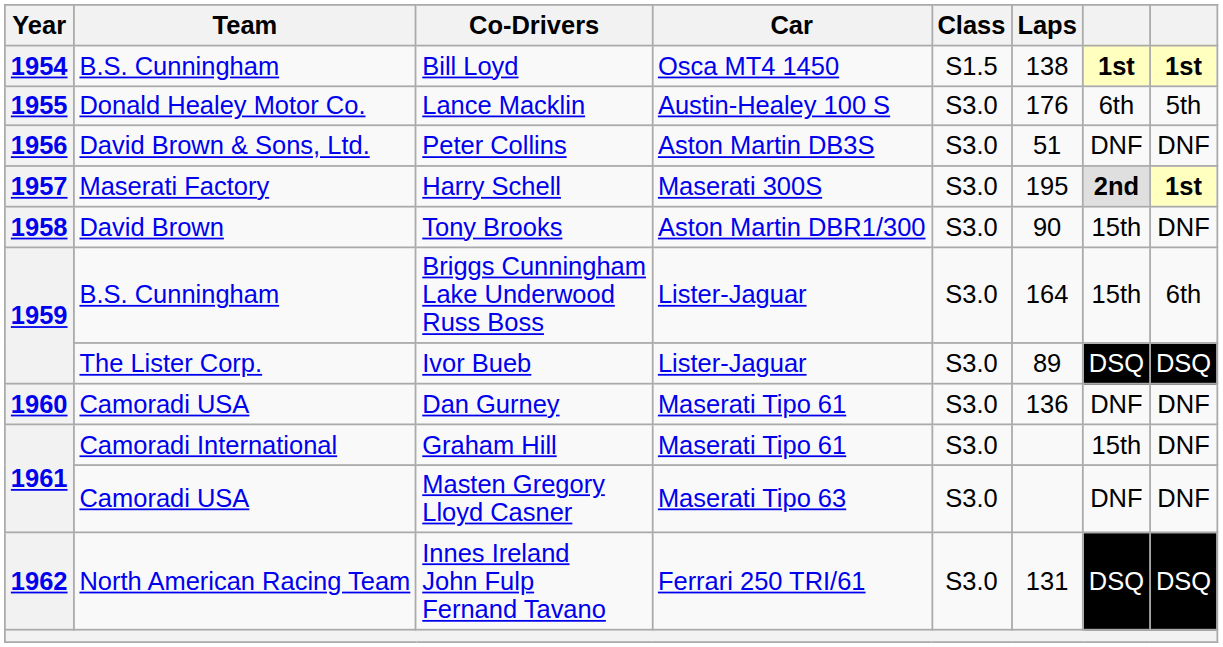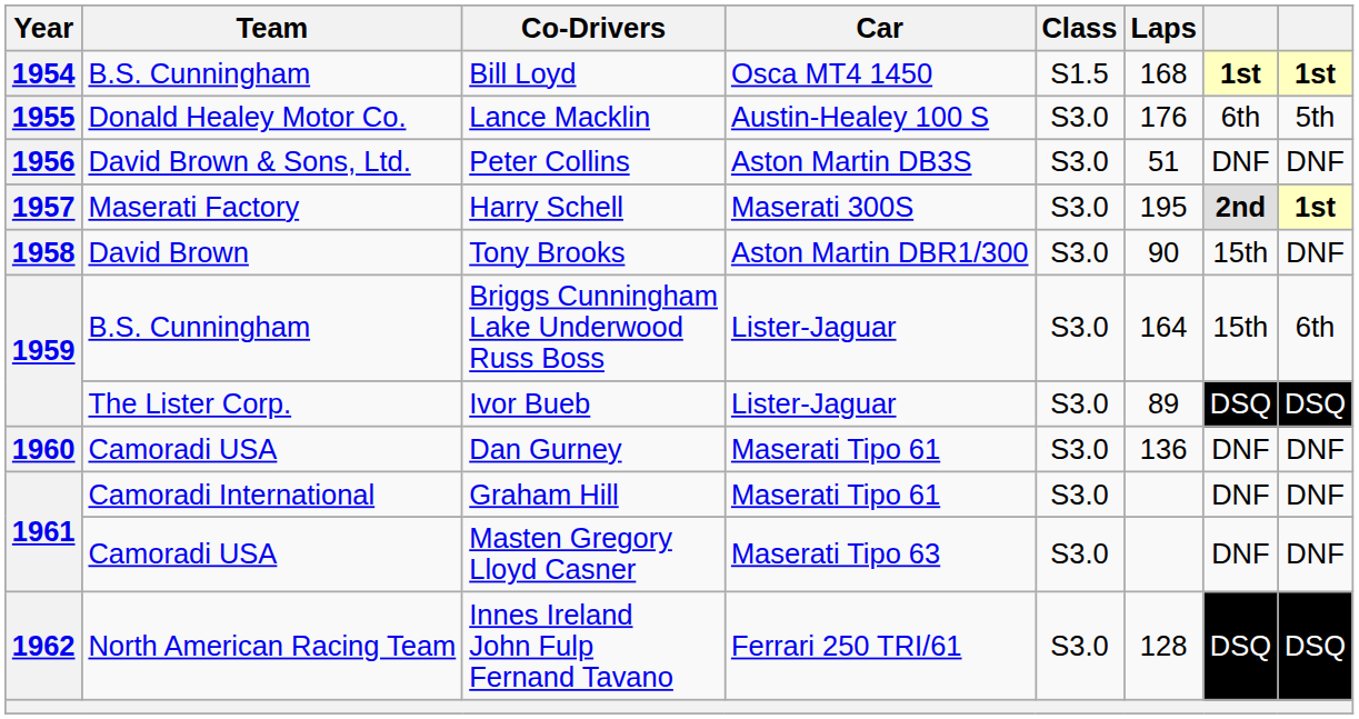 <table class="wikitable" style="text-align:center; font-size:90%">
 <tr>
 <th>Year</th>
 <th>Team</th>
 <th>Co-Drivers</th>
 <th>Car</th>
 <th>Class</th>
 <th>Laps</th>
 <th></th>
 <th></th>
 </tr>
 <tr>
 <th><a href='#'>1954</a></th>
 <td align="left"> <a href='#'>B.S. Cunningham</a></td>
 <td align="left"> <a href='#'>Bill Loyd</a></td>
 <td align="left"><a href='#'>Osca MT4 1450</a></td>
 <td>S1.5</td>
-<td>138</td>
+<td>168</td>
 <td style="background:#FFFFBF"><strong>1st</strong></td>
 <td style="background:#FFFFBF"><strong>1st</strong></td>
 </tr>
 <tr>
 <th><a href='#'>1955</a></th>
 <td align="left"> <a href='#'>Donald Healey Motor Co.</a></td>
 <td align="left"> <a href='#'>Lance Macklin</a></td>
 <td align="left"><a href='#'>Austin-Healey 100 S</a></td>
 <td>S3.0</td>
 <td>176</td>
 <td>6th</td>
 <td>5th</td>
 </tr>
 <tr>
 <th><a href='#'>1956</a></th>
 <td align="left"> <a href='#'>David Brown & Sons, Ltd.</a></td>
 <td align="left"> <a href='#'>Peter Collins</a></td>
 <td align="left"><a href='#'>Aston Martin DB3S</a></td>
 <td>S3.0</td>
 <td>51</td>
 <td>DNF</td>
 <td>DNF</td>
 </tr>
 <tr>
 <th><a href='#'>1957</a></th>
 <td align="left"> <a href='#'>Maserati Factory</a></td>
 <td align="left"> <a href='#'>Harry Schell</a></td>
 <td align="left"><a href='#'>Maserati 300S</a></td>
 <td>S3.0</td>
 <td>195</td>
 <td style="background:#DFDFDF"><strong>2nd</strong></td>
 <td style="background:#FFFFBF"><strong>1st</strong></td>
 </tr>
 <tr>
 <th><a href='#'>1958</a></th>
 <td align="left"> <a href='#'>David Brown</a></td>
 <td align="left"> <a href='#'>Tony Brooks</a></td>
 <td align="left"><a href='#'>Aston Martin DBR1/300</a></td>
 <td>S3.0</td>
 <td>90</td>
 <td>15th</td>
 <td>DNF</td>
 </tr>
 <tr>
 <th rowspan=2><a href='#'>1959</a></th>
 <td align="left"> <a href='#'>B.S. Cunningham</a></td>
 <td align="left"> <a href='#'>Briggs Cunningham</a><br> <a href='#'>Lake Underwood</a> <br> <a href='#'>Russ Boss</a></td>
 <td align="left"><a href='#'>Lister-Jaguar</a></td>
 <td>S3.0</td>
 <td>164</td>
 <td>15th</td>
 <td>6th</td>
 </tr>
 <tr>
 <td align="left"> <a href='#'>The Lister Corp.</a></td>
 <td align="left"> <a href='#'>Ivor Bueb</a></td>
 <td align="left"><a href='#'>Lister-Jaguar</a></td>
 <td>S3.0</td>
 <td>89</td>
 <td style="background:#000; color:#ffF"><span>DSQ</span></td>
 <td style="background:#000; color:#ffF"><span>DSQ</span></td>
 </tr>
 <tr>
 <th><a href='#'>1960</a></th>
 <td align="left"> <a href='#'>Camoradi USA</a></td>
 <td align="left"> <a href='#'>Dan Gurney</a></td>
 <td align="left"><a href='#'>Maserati Tipo 61</a></td>
 <td>S3.0</td>
 <td>136</td>
 <td>DNF</td>
 <td>DNF</td>
 </tr>
 <tr>
 <th rowspan=2><a href='#'>1961</a></th>
 <td align="left"> <a href='#'>Camoradi International</a></td>
 <td align="left"> <a href='#'>Graham Hill</a></td>
 <td align="left"><a href='#'>Maserati Tipo 61</a></td>
 <td>S3.0</td>
 <td></td>
-<td>15th</td>
+<td>DNF</td>
 <td>DNF</td>
 </tr>
 <tr>
 <td align="left"> <a href='#'>Camoradi USA</a></td>
 <td align="left"> <a href='#'>Masten Gregory</a><br> <a href='#'>Lloyd Casner</a></td>
 <td align="left"><a href='#'>Maserati Tipo 63</a></td>
 <td>S3.0</td>
 <td></td>
 <td>DNF</td>
 <td>DNF</td>
 </tr>
 <tr>
 <th><a href='#'>1962</a></th>
 <td align="left"> <a href='#'>North American Racing Team</a></td>
 <td align="left"> <a href='#'>Innes Ireland</a> <br> <a href='#'>John Fulp</a> <br> <a href='#'>Fernand Tavano</a></td>
 <td align="left"><a href='#'>Ferrari 250 TRI/61</a></td>
 <td>S3.0</td>
-<td>131</td>
+<td>128</td>
 <td style="background:#000; color:#ffF"><span>DSQ</span></td>
 <td style="background:#000; color:#ffF"><span>DSQ</span></td>
 </tr>
 <tr>
 <th colspan="8"></th>
 </tr>
 </table>
